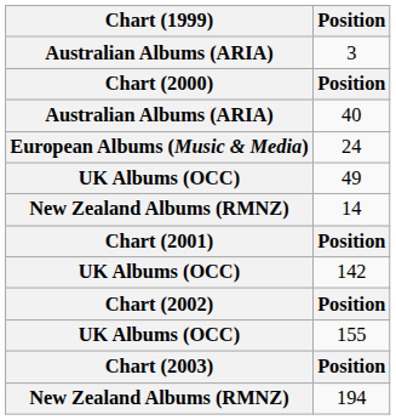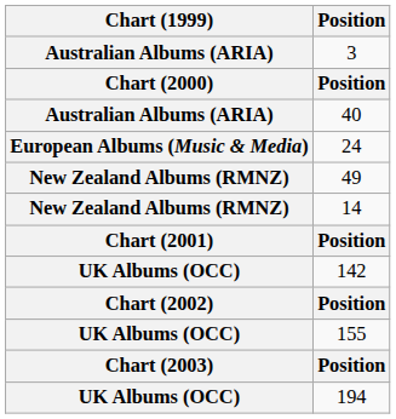 <table class="wikitable plainrowheaders" style="text-align:center">
 <tr>
 <th>Chart (1999)</th>
 <th>Position</th>
 </tr>
 <tr>
 <th scope="row">Australian Albums (ARIA)</th>
 <td>3</td>
 </tr>
 <tr>
 <th>Chart (2000)</th>
 <th>Position</th>
 </tr>
 <tr>
 <th scope="row">Australian Albums (ARIA)</th>
 <td>40</td>
 </tr>
 <tr>
 <th scope="row">European Albums (<em>Music & Media</em>)</th>
 <td>24</td>
 </tr>
 <tr>
-<th scope="row">UK Albums (OCC)</th>
+<th scope="row">New Zealand Albums (RMNZ)</th>
 <td>49</td>
 </tr>
 <tr>
 <th scope="row">New Zealand Albums (RMNZ)</th>
 <td>14</td>
 </tr>
 <tr>
 <th>Chart (2001)</th>
 <th>Position</th>
 </tr>
 <tr>
 <th scope="row">UK Albums (OCC)</th>
 <td>142</td>
 </tr>
 <tr>
 <th>Chart (2002)</th>
 <th>Position</th>
 </tr>
 <tr>
 <th scope="row">UK Albums (OCC)</th>
 <td>155</td>
 </tr>
 <tr>
 <th>Chart (2003)</th>
 <th>Position</th>
 </tr>
 <tr>
-<th scope="row">New Zealand Albums (RMNZ)</th>
+<th scope="row">UK Albums (OCC)</th>
 <td>194</td>
 </tr>
 </table>
